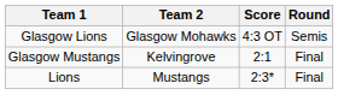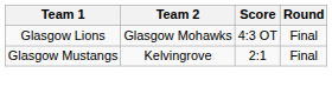 <table class="wikitable" style="text-align:center;">
 <tr>
 <th>Team 1</th>
 <th>Team 2</th>
 <th>Score</th>
 <th>Round</th>
 </tr>
 <tr>
 <td>Glasgow Lions</td>
 <td>Glasgow Mohawks</td>
 <td>4:3 OT</td>
-<td>Semis</td>
+<td>Final</td>
 </tr>
 <tr>
 <td>Glasgow Mustangs</td>
 <td>Kelvingrove</td>
 <td>2:1</td>
 <td>Final</td>
 </tr>
-<tr>
-<td>Lions</td>
-<td>Mustangs</td>
-<td>2:3*</td>
-<td>Final</td>
-</tr>
 </table>
